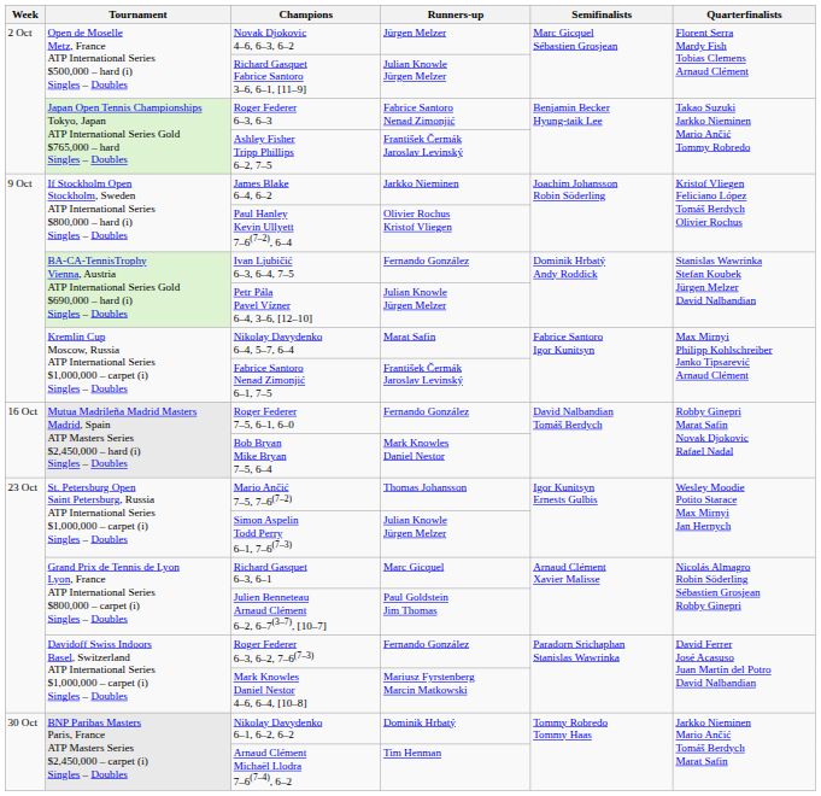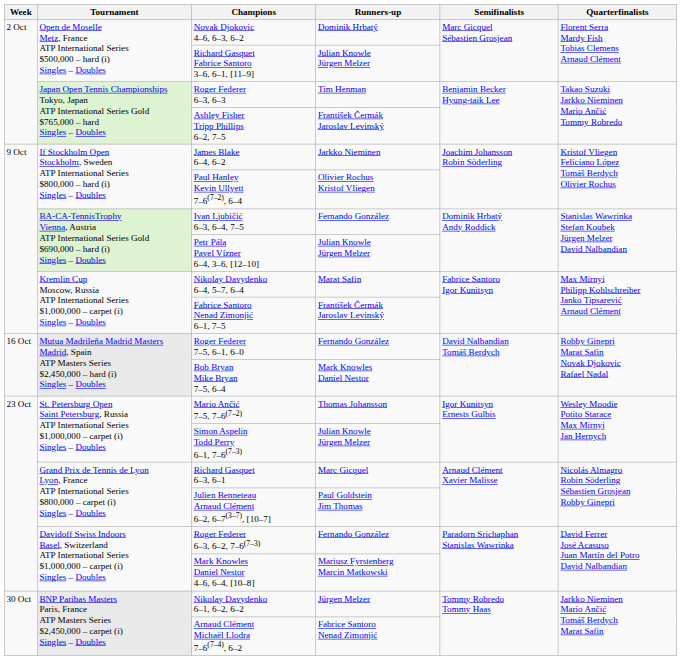 <table class=wikitable style=font-size:95%>
 <tr>
 <th style="width:48px;">Week</th>
 <th style="width:250px;">Tournament</th>
 <th style="width:200px;">Champions</th>
 <th style="width:200px;">Runners-up</th>
 <th style="width:190px;">Semifinalists</th>
 <th style="width:190px;">Quarterfinalists</th>
 </tr>
 <tr valign=top>
 <td rowspan=4>2 Oct</td>
 <td rowspan=2><a href='#'>Open de Moselle</a><br> <a href='#'>Metz</a>, France<br>ATP International Series<br>$500,000 – hard (i)<br><a href='#'>Singles</a> – <a href='#'>Doubles</a></td>
 <td> <a href='#'>Novak Djokovic</a><br> 4–6, 6–3, 6–2</td>
-<td> <a href='#'>Jürgen Melzer</a></td>
+<td> <a href='#'>Dominik Hrbatý</a></td>
 <td rowspan=2> <a href='#'>Marc Gicquel</a><br> <a href='#'>Sébastien Grosjean</a></td>
 <td rowspan=2> <a href='#'>Florent Serra</a><br> <a href='#'>Mardy Fish</a><br> <a href='#'>Tobias Clemens</a><br> <a href='#'>Arnaud Clément</a></td>
 </tr>
 <tr valign=top>
 <td> <a href='#'>Richard Gasquet</a><br> <a href='#'>Fabrice Santoro</a>  <br> 3–6, 6–1, [11–9]</td>
 <td> <a href='#'>Julian Knowle</a><br> <a href='#'>Jürgen Melzer</a></td>
 </tr>
 <tr valign=top>
 <td bgcolor=#DDF3D1 rowspan=2><a href='#'>Japan Open Tennis Championships</a><br> Tokyo, Japan<br>ATP International Series Gold<br>$765,000 – hard <br><a href='#'>Singles</a> – <a href='#'>Doubles</a></td>
 <td> <a href='#'>Roger Federer</a><br>6–3, 6–3</td>
-<td> <a href='#'>Fabrice Santoro</a><br> <a href='#'>Nenad Zimonjić</a></td>
+<td> <a href='#'>Tim Henman</a></td>
 <td rowspan=2> <a href='#'>Benjamin Becker</a><br> <a href='#'>Hyung-taik Lee</a></td>
 <td rowspan=2> <a href='#'>Takao Suzuki</a><br> <a href='#'>Jarkko Nieminen</a><br> <a href='#'>Mario Ančić</a><br> <a href='#'>Tommy Robredo</a></td>
 </tr>
 <tr valign=top>
 <td> <a href='#'>Ashley Fisher</a><br> <a href='#'>Tripp Phillips</a> <br> 6–2, 7–5</td>
 <td> <a href='#'>František Čermák</a><br> <a href='#'>Jaroslav Levinský</a></td>
 </tr>
 <tr valign=top>
 <td rowspan=6>9 Oct</td>
 <td rowspan=2><a href='#'>If Stockholm Open</a><br> <a href='#'>Stockholm</a>, Sweden<br>ATP International Series<br>$800,000 – hard (i)<br><a href='#'>Singles</a> – <a href='#'>Doubles</a></td>
 <td> <a href='#'>James Blake</a><br> 6–4, 6–2</td>
 <td> <a href='#'>Jarkko Nieminen</a></td>
 <td rowspan=2> <a href='#'>Joachim Johansson</a> <br> <a href='#'>Robin Söderling</a></td>
 <td rowspan=2> <a href='#'>Kristof Vliegen</a> <br> <a href='#'>Feliciano López</a><br> <a href='#'>Tomáš Berdych</a><br> <a href='#'>Olivier Rochus</a></td>
 </tr>
 <tr valign=top>
 <td> <a href='#'>Paul Hanley</a><br> <a href='#'>Kevin Ullyett</a><br>7–6<sup>(7–2)</sup>, 6–4</td>
 <td> <a href='#'>Olivier Rochus</a><br> <a href='#'>Kristof Vliegen</a></td>
 </tr>
 <tr valign=top>
 <td bgcolor=#DDF3D1 rowspan=2><a href='#'>BA-CA-TennisTrophy</a><br> <a href='#'>Vienna</a>, Austria<br>ATP International Series Gold<br>$690,000 – hard (i)<br><a href='#'>Singles</a> – <a href='#'>Doubles</a></td>
 <td> <a href='#'>Ivan Ljubičić</a><br>6–3, 6–4, 7–5</td>
 <td> <a href='#'>Fernando González</a></td>
 <td rowspan=2> <a href='#'>Dominik Hrbatý</a><br> <a href='#'>Andy Roddick</a></td>
 <td rowspan=2> <a href='#'>Stanislas Wawrinka</a><br> <a href='#'>Stefan Koubek</a><br> <a href='#'>Jürgen Melzer</a><br> <a href='#'>David Nalbandian</a></td>
 </tr>
 <tr valign=top>
 <td> <a href='#'>Petr Pála</a><br> <a href='#'>Pavel Vízner</a> <br>6–4, 3–6, [12–10]</td>
 <td> <a href='#'>Julian Knowle</a><br> <a href='#'>Jürgen Melzer</a></td>
 </tr>
 <tr valign=top>
 <td rowspan=2><a href='#'>Kremlin Cup</a><br> Moscow, Russia<br>ATP International Series <br>$1,000,000 – carpet (i)<br><a href='#'>Singles</a> – <a href='#'>Doubles</a></td>
 <td> <a href='#'>Nikolay Davydenko</a><br>6–4, 5–7, 6–4</td>
 <td> <a href='#'>Marat Safin</a></td>
 <td rowspan=2> <a href='#'>Fabrice Santoro</a><br> <a href='#'>Igor Kunitsyn</a></td>
 <td rowspan=2> <a href='#'>Max Mirnyi</a> <br> <a href='#'>Philipp Kohlschreiber</a><br> <a href='#'>Janko Tipsarević</a><br> <a href='#'>Arnaud Clément</a></td>
 </tr>
 <tr valign=top>
 <td> <a href='#'>Fabrice Santoro</a><br> <a href='#'>Nenad Zimonjić</a> <br> 6–1, 7–5</td>
 <td> <a href='#'>František Čermák</a><br> <a href='#'>Jaroslav Levinský</a></td>
 </tr>
 <tr valign=top>
 <td rowspan=2>16 Oct</td>
 <td bgcolor=#E9E9E9 rowspan=2><a href='#'>Mutua Madrileña Madrid Masters</a><br> <a href='#'>Madrid</a>, Spain<br>ATP Masters Series<br>$2,450,000 – hard (i)<br><a href='#'>Singles</a> – <a href='#'>Doubles</a></td>
 <td> <a href='#'>Roger Federer</a><br>7–5, 6–1, 6–0</td>
 <td> <a href='#'>Fernando González</a></td>
 <td rowspan=2> <a href='#'>David Nalbandian</a><br> <a href='#'>Tomáš Berdych</a></td>
 <td rowspan=2> <a href='#'>Robby Ginepri</a><br> <a href='#'>Marat Safin</a><br> <a href='#'>Novak Djokovic</a><br> <a href='#'>Rafael Nadal</a></td>
 </tr>
 <tr valign=top>
 <td> <a href='#'>Bob Bryan</a><br> <a href='#'>Mike Bryan</a> <br> 7–5, 6–4</td>
 <td> <a href='#'>Mark Knowles</a><br> <a href='#'>Daniel Nestor</a></td>
 </tr>
 <tr valign=top>
 <td rowspan=6>23 Oct</td>
 <td rowspan=2><a href='#'>St. Petersburg Open</a><br> <a href='#'>Saint Petersburg</a>, Russia<br>ATP International Series <br>$1,000,000 – carpet (i)<br><a href='#'>Singles</a> – <a href='#'>Doubles</a></td>
 <td> <a href='#'>Mario Ančić</a><br>7–5, 7–6<sup>(7–2)</sup></td>
 <td> <a href='#'>Thomas Johansson</a></td>
 <td rowspan=2> <a href='#'>Igor Kunitsyn</a><br> <a href='#'>Ernests Gulbis</a></td>
 <td rowspan=2> <a href='#'>Wesley Moodie</a> <br> <a href='#'>Potito Starace</a><br> <a href='#'>Max Mirnyi</a><br> <a href='#'>Jan Hernych</a></td>
 </tr>
 <tr valign=top>
 <td> <a href='#'>Simon Aspelin</a><br> <a href='#'>Todd Perry</a> <br> 6–1, 7–6<sup>(7–3)</sup></td>
 <td> <a href='#'>Julian Knowle</a><br> <a href='#'>Jürgen Melzer</a></td>
 </tr>
 <tr valign=top>
 <td rowspan=2><a href='#'>Grand Prix de Tennis de Lyon</a><br> <a href='#'>Lyon</a>, France<br>ATP International Series <br>$800,000 – carpet (i)<br><a href='#'>Singles</a> – <a href='#'>Doubles</a></td>
 <td> <a href='#'>Richard Gasquet</a><br>6–3, 6–1</td>
 <td> <a href='#'>Marc Gicquel</a></td>
 <td rowspan=2> <a href='#'>Arnaud Clément</a><br> <a href='#'>Xavier Malisse</a></td>
 <td rowspan=2> <a href='#'>Nicolás Almagro</a> <br> <a href='#'>Robin Söderling</a><br> <a href='#'>Sébastien Grosjean</a><br> <a href='#'>Robby Ginepri</a></td>
 </tr>
 <tr valign=top>
 <td> <a href='#'>Julien Benneteau</a><br> <a href='#'>Arnaud Clément</a> <br> 6–2, 6–7<sup>(3–7)</sup>, [10–7]</td>
 <td> <a href='#'>Paul Goldstein</a><br> <a href='#'>Jim Thomas</a></td>
 </tr>
 <tr valign=top>
 <td rowspan=2><a href='#'>Davidoff Swiss Indoors</a><br> <a href='#'>Basel</a>, Switzerland<br>ATP International Series <br>$1,000,000 – carpet (i)<br><a href='#'>Singles</a> – <a href='#'>Doubles</a></td>
 <td> <a href='#'>Roger Federer</a><br>6–3, 6–2, 7–6<sup>(7–3)</sup></td>
 <td> <a href='#'>Fernando González</a></td>
 <td rowspan=2> <a href='#'>Paradorn Srichaphan</a><br> <a href='#'>Stanislas Wawrinka</a></td>
 <td rowspan=2> <a href='#'>David Ferrer</a> <br> <a href='#'>José Acasuso</a><br> <a href='#'>Juan Martín del Potro</a><br> <a href='#'>David Nalbandian</a></td>
 </tr>
 <tr valign=top>
 <td> <a href='#'>Mark Knowles</a><br> <a href='#'>Daniel Nestor</a> <br> 4–6, 6–4, [10–8]</td>
 <td> <a href='#'>Mariusz Fyrstenberg</a><br> <a href='#'>Marcin Matkowski</a></td>
 </tr>
 <tr valign=top>
 <td rowspan=2>30 Oct</td>
 <td bgcolor=#E9E9E9 rowspan=2><a href='#'>BNP Paribas Masters</a><br> Paris, France<br>ATP Masters Series<br>$2,450,000 – carpet (i)<br><a href='#'>Singles</a> – <a href='#'>Doubles</a></td>
 <td> <a href='#'>Nikolay Davydenko</a><br>6–1, 6–2, 6–2</td>
-<td> <a href='#'>Dominik Hrbatý</a></td>
+<td> <a href='#'>Jürgen Melzer</a></td>
 <td rowspan=2> <a href='#'>Tommy Robredo</a><br> <a href='#'>Tommy Haas</a></td>
 <td rowspan=2> <a href='#'>Jarkko Nieminen</a> <br> <a href='#'>Mario Ančić</a><br> <a href='#'>Tomáš Berdych</a><br> <a href='#'>Marat Safin</a></td>
 </tr>
 <tr valign=top>
 <td> <a href='#'>Arnaud Clément</a><br> <a href='#'>Michaël Llodra</a><br>7–6<sup>(7–4)</sup>, 6–2</td>
-<td> <a href='#'>Tim Henman</a></td>
+<td> <a href='#'>Fabrice Santoro</a><br> <a href='#'>Nenad Zimonjić</a></td>
 </tr>
 </table>
